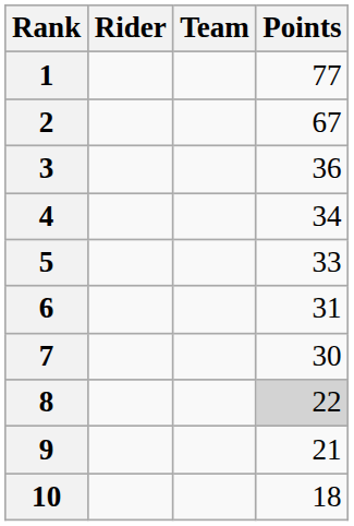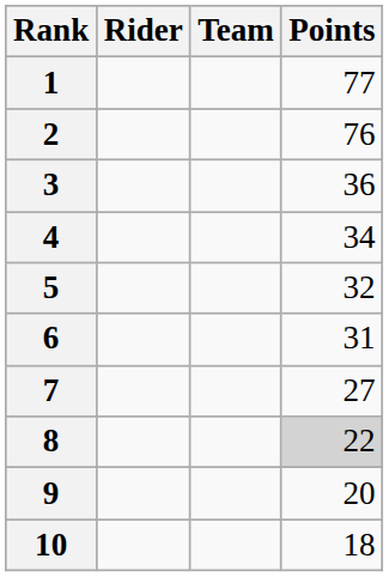 <table class="wikitable">
 <tr>
 <th scope="col">Rank</th>
 <th scope="col">Rider</th>
 <th scope="col">Team</th>
 <th scope="col">Points</th>
 </tr>
 <tr>
 <th scope="row">1</th>
 <td></td>
 <td></td>
 <td style="text-align:right;">77</td>
 </tr>
 <tr>
 <th scope="row">2</th>
 <td></td>
 <td></td>
-<td style="text-align:right;">67</td>
+<td style="text-align:right;">76</td>
 </tr>
 <tr>
 <th scope="row">3</th>
 <td></td>
 <td></td>
 <td style="text-align:right;">36</td>
 </tr>
 <tr>
 <th scope="row">4</th>
 <td></td>
 <td></td>
 <td style="text-align:right;">34</td>
 </tr>
 <tr>
 <th scope="row">5</th>
 <td></td>
 <td></td>
-<td style="text-align:right;">33</td>
+<td style="text-align:right;">32</td>
 </tr>
 <tr>
 <th scope="row">6</th>
 <td></td>
 <td></td>
 <td style="text-align:right;">31</td>
 </tr>
 <tr>
 <th scope="row">7</th>
 <td></td>
 <td></td>
-<td style="text-align:right;">30</td>
+<td style="text-align:right;">27</td>
 </tr>
 <tr>
 <th scope="row">8</th>
 <td></td>
 <td></td>
 <td style="background: lightgrey; text-align:right;">22</td>
 </tr>
 <tr>
 <th scope="row">9</th>
 <td></td>
 <td></td>
-<td style="text-align:right;">21</td>
+<td style="text-align:right;">20</td>
 </tr>
 <tr>
 <th scope="row">10</th>
 <td></td>
 <td></td>
 <td style="text-align:right;">18</td>
 </tr>
 </table>
